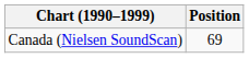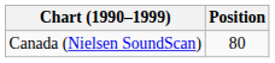 <table class="wikitable">
 <tr>
 <th>Chart (1990–1999)</th>
 <th>Position</th>
 </tr>
 <tr>
 <td>Canada (<a href='#'>Nielsen SoundScan</a>)</td>
-<td style="text-align:center;">69</td>
+<td style="text-align:center;">80</td>
 </tr>
 </table>
